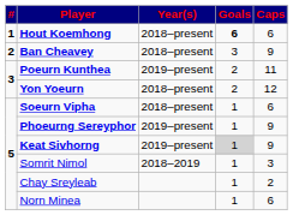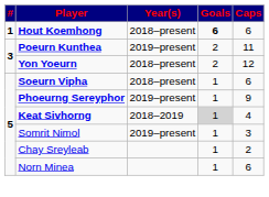 <table class="wikitable sortable">
 <tr>
 <th style="background:#000080;color:red">#</th>
 <th style="background:#000080;color:red">Player</th>
 <th style="background:#000080;color:red">Year(s)</th>
 <th style="background:#000080;color:red">Goals</th>
 <th style="background:#000080;color:red">Caps</th>
 </tr>
 <tr>
 <td align=center><strong>1</strong></td>
 <td><strong><a href='#'>Hout Koemhong</a></strong></td>
 <td>2018–present</td>
 <td align=center><strong>6</strong></td>
 <td align=center>6</td>
-</tr>
-<tr>
-<td align=center><strong>2</strong></td>
-<td><strong><a href='#'>Ban Cheavey</a></strong></td>
-<td>2018–present</td>
-<td align=center>3</td>
-<td align=center>9</td>
 </tr>
 <tr>
 <td align=center rowspan=2><strong>3</strong></td>
 <td><strong><a href='#'>Poeurn Kunthea</a></strong></td>
 <td>2019–present</td>
 <td align=center>2</td>
 <td align=center>11</td>
 </tr>
 <tr>
 <td><strong><a href='#'>Yon Yoeurn</a></strong></td>
 <td>2018–present</td>
 <td align=center>2</td>
 <td align=center>12</td>
 </tr>
 <tr>
 <td align=center rowspan=6><strong>5</strong></td>
 <td><strong><a href='#'>Soeurn Vipha</a></strong></td>
 <td>2018–present</td>
 <td align=center>1</td>
 <td align=center>6</td>
 </tr>
 <tr>
 <td><strong><a href='#'>Phoeurng Sereyphor</a></strong></td>
 <td>2019–present</td>
 <td align=center>1</td>
 <td align=center>9</td>
 </tr>
 <tr>
 <td><strong><a href='#'>Keat Sivhorng</a></strong></td>
-<td>2019–present</td>
+<td>2018–2019</td>
 <td align=center style="background: lightgrey;">1</td>
-<td align=center>9</td>
+<td align=center>4</td>
 </tr>
 <tr>
 <td><a href='#'>Somrit Nimol</a></td>
-<td>2018–2019</td>
+<td>2019–present</td>
 <td align=center>1</td>
 <td align=center>3</td>
 </tr>
 <tr>
 <td><a href='#'>Chay Sreyleab</a></td>
 <td></td>
 <td align=center>1</td>
 <td align=center>2</td>
 </tr>
 <tr>
 <td><a href='#'>Norn Minea</a></td>
 <td></td>
 <td align=center>1</td>
 <td align=center>6</td>
 </tr>
 </table>
